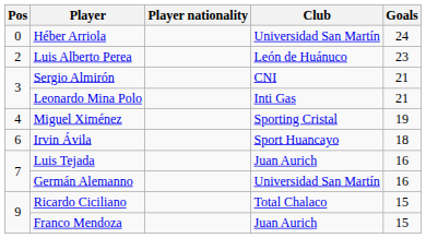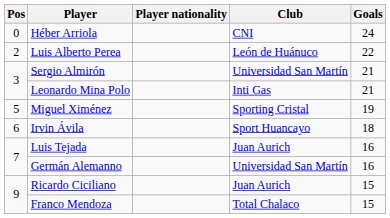 <table class="wikitable" border="1">
 <tr>
 <th width="23">Pos</th>
 <th>Player</th>
 <th>Player nationality</th>
 <th>Club</th>
 <th>Goals</th>
 </tr>
 <tr>
 <td align=center>0</td>
 <td><a href='#'>Héber Arriola</a></td>
 <td></td>
-<td><a href='#'>Universidad San Martín</a></td>
+<td><a href='#'>CNI</a></td>
 <td align=center>24</td>
 </tr>
 <tr>
 <td align=center>2</td>
 <td><a href='#'>Luis Alberto Perea</a></td>
 <td></td>
 <td><a href='#'>León de Huánuco</a></td>
-<td align=center>23</td>
+<td align=center>22</td>
 </tr>
 <tr>
 <td align=center rowspan=2>3</td>
 <td><a href='#'>Sergio Almirón</a></td>
 <td></td>
-<td><a href='#'>CNI</a></td>
+<td><a href='#'>Universidad San Martín</a></td>
 <td align=center>21</td>
 </tr>
 <tr>
 <td><a href='#'>Leonardo Mina Polo</a></td>
 <td></td>
 <td><a href='#'>Inti Gas</a></td>
 <td align=center>21</td>
 </tr>
 <tr>
-<td align=center>4</td>
+<td align=center>5</td>
 <td><a href='#'>Miguel Ximénez</a></td>
 <td></td>
 <td><a href='#'>Sporting Cristal</a></td>
 <td align=center>19</td>
 </tr>
 <tr>
 <td align=center>6</td>
 <td><a href='#'>Irvin Ávila</a></td>
 <td></td>
 <td><a href='#'>Sport Huancayo</a></td>
 <td align=center>18</td>
 </tr>
 <tr>
 <td align=center rowspan=2>7</td>
 <td><a href='#'>Luis Tejada</a></td>
 <td></td>
 <td><a href='#'>Juan Aurich</a></td>
 <td align=center>16</td>
 </tr>
 <tr>
 <td><a href='#'>Germán Alemanno</a></td>
 <td></td>
 <td><a href='#'>Universidad San Martín</a></td>
 <td align=center>16</td>
 </tr>
 <tr>
 <td align=center rowspan=2>9</td>
 <td><a href='#'>Ricardo Ciciliano</a></td>
 <td></td>
-<td><a href='#'>Total Chalaco</a></td>
+<td><a href='#'>Juan Aurich</a></td>
 <td align=center>15</td>
 </tr>
 <tr>
 <td><a href='#'>Franco Mendoza</a></td>
 <td></td>
-<td><a href='#'>Juan Aurich</a></td>
+<td><a href='#'>Total Chalaco</a></td>
 <td align=center>15</td>
 </tr>
 </table>
